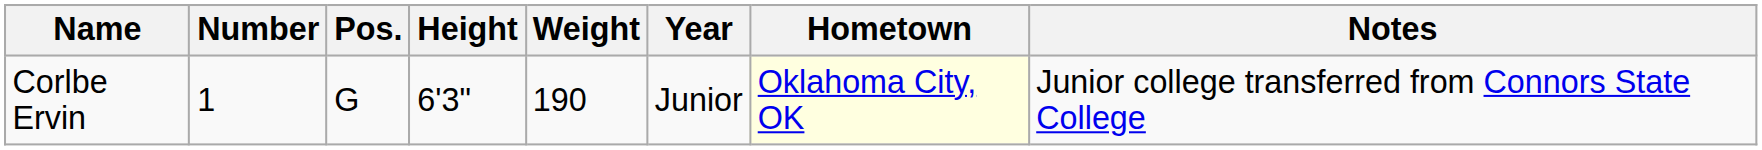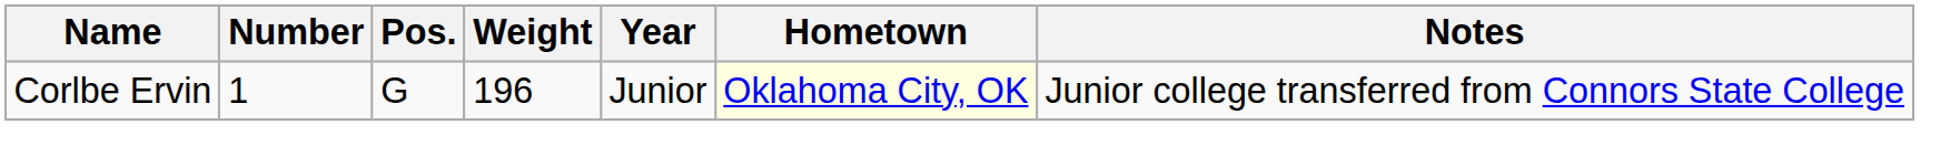 <table class="wikitable sortable" border="1">
 <tr>
 <th>Name</th>
 <th>Number</th>
 <th>Pos.</th>
-<th>Height</th>
 <th>Weight</th>
 <th>Year</th>
 <th>Hometown</th>
 <th class="unsortable">Notes</th>
 </tr>
 <tr>
 <td>Corlbe Ervin</td>
 <td>1</td>
 <td>G</td>
-<td>6'3"</td>
-<td>190</td>
+<td>196</td>
 <td>Junior</td>
 <td style="background: lightyellow;"><a href='#'>Oklahoma City, OK</a></td>
 <td>Junior college transferred from  <a href='#'>Connors State College</a></td>
 </tr>
 </table>
